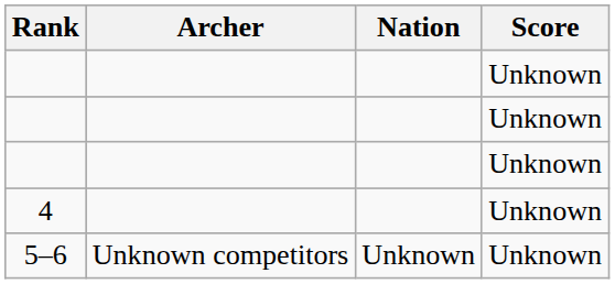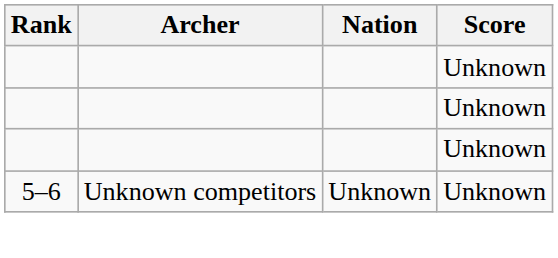 <table class="wikitable sortable" style="text-align:center">
 <tr>
 <th>Rank</th>
 <th>Archer</th>
 <th>Nation</th>
 <th>Score</th>
 </tr>
 <tr>
 <td></td>
 <td align=left></td>
 <td align=left></td>
 <td>Unknown</td>
 </tr>
 <tr>
 <td></td>
 <td align=left></td>
 <td align=left></td>
 <td>Unknown</td>
 </tr>
 <tr>
 <td></td>
 <td align=left></td>
 <td align=left></td>
 <td>Unknown</td>
 </tr>
 <tr>
-<td>4</td>
-<td align=left></td>
-<td align=left></td>
-<td>Unknown</td>
-</tr>
-<tr>
 <td>5–6</td>
 <td>Unknown competitors</td>
 <td>Unknown</td>
 <td>Unknown</td>
 </tr>
 </table>
